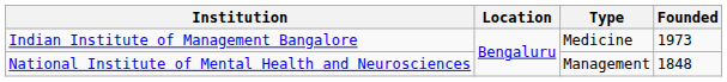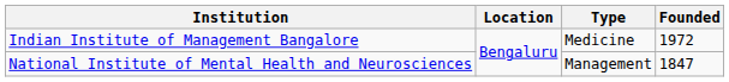 <table class="wikitable">
 <tr>
 <th>Institution</th>
 <th>Location</th>
 <th>Type</th>
 <th>Founded</th>
 </tr>
 <tr>
 <td><a href='#'>Indian Institute of Management Bangalore</a></td>
 <td rowspan="2"><a href='#'>Bengaluru</a></td>
 <td>Medicine</td>
-<td>1973</td>
+<td>1972</td>
 </tr>
 <tr>
 <td><a href='#'>National Institute of Mental Health and Neurosciences</a></td>
 <td>Management</td>
-<td>1848</td>
+<td>1847</td>
 </tr>
 </table>
